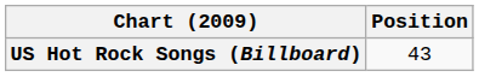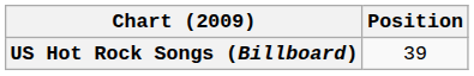 <table class="wikitable sortable plainrowheaders" style="text-align:center">
 <tr>
 <th>Chart (2009)</th>
 <th>Position</th>
 </tr>
 <tr>
 <th scope="row">US Hot Rock Songs (<em>Billboard</em>)</th>
-<td>43</td>
+<td>39</td>
 </tr>
 </table>
